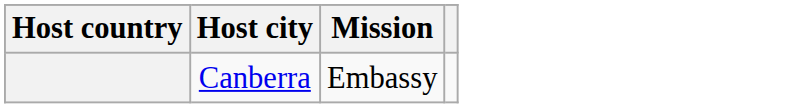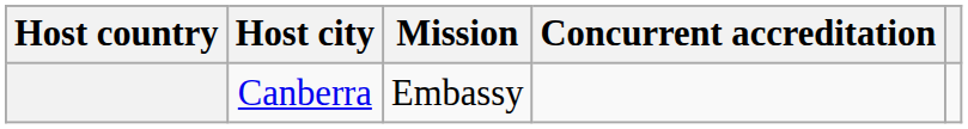 <table class="wikitable plainrowheaders" style="text-align:center">
 <tr>
 <th scope="col">Host country</th>
 <th scope="col">Host city</th>
 <th scope="col">Mission</th>
+<th scope="col">Concurrent accreditation</th>
 <th scope="col"></th>
 </tr>
 <tr>
 <th scope="row"></th>
 <td><a href='#'>Canberra</a></td>
 <td>Embassy</td>
 <td></td>
+<td></td>
 </tr>
 </table>
